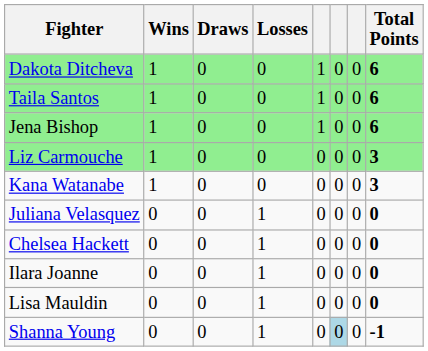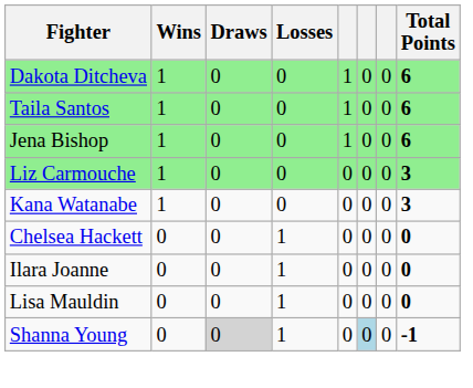 <table class="wikitable sortable">
 <tr>
 <th>Fighter</th>
 <th>Wins</th>
 <th>Draws</th>
 <th>Losses</th>
 <th></th>
 <th></th>
 <th></th>
 <th>Total<br> Points</th>
 </tr>
 <tr style="background:#90EE90;">
 <td> <a href='#'>Dakota Ditcheva</a></td>
 <td>1</td>
 <td>0</td>
 <td>0</td>
 <td>1</td>
 <td>0</td>
 <td>0</td>
 <td><strong>6</strong></td>
 </tr>
 <tr style="background:#90EE90;">
 <td> <a href='#'>Taila Santos</a></td>
 <td>1</td>
 <td>0</td>
 <td>0</td>
 <td>1</td>
 <td>0</td>
 <td>0</td>
 <td><strong>6</strong></td>
 </tr>
 <tr style="background:#90EE90;">
 <td> Jena Bishop</td>
 <td>1</td>
 <td>0</td>
 <td>0</td>
 <td>1</td>
 <td>0</td>
 <td>0</td>
 <td><strong>6</strong></td>
 </tr>
 <tr style="background:#90EE90;">
 <td> <a href='#'>Liz Carmouche</a></td>
 <td>1</td>
 <td>0</td>
 <td>0</td>
 <td>0</td>
 <td>0</td>
 <td>0</td>
 <td><strong>3</strong></td>
 </tr>
 <tr>
 <td> <a href='#'>Kana Watanabe</a></td>
 <td>1</td>
 <td>0</td>
 <td>0</td>
 <td>0</td>
 <td>0</td>
 <td>0</td>
 <td><strong>3</strong></td>
 </tr>
 <tr>
-<td> <a href='#'>Juliana Velasquez</a></td>
-<td>0</td>
-<td>0</td>
-<td>1</td>
-<td>0</td>
-<td>0</td>
-<td>0</td>
-<td><strong>0</strong></td>
-</tr>
-<tr>
 <td> <a href='#'>Chelsea Hackett</a></td>
 <td>0</td>
 <td>0</td>
 <td>1</td>
 <td>0</td>
 <td>0</td>
 <td>0</td>
 <td><strong>0</strong></td>
 </tr>
 <tr>
 <td> Ilara Joanne</td>
 <td>0</td>
 <td>0</td>
 <td>1</td>
 <td>0</td>
 <td>0</td>
 <td>0</td>
 <td><strong>0</strong></td>
 </tr>
 <tr>
 <td> Lisa Mauldin</td>
 <td>0</td>
 <td>0</td>
 <td>1</td>
 <td>0</td>
 <td>0</td>
 <td>0</td>
 <td><strong>0</strong></td>
 </tr>
 <tr>
 <td> <a href='#'>Shanna Young</a></td>
 <td>0</td>
-<td>0</td>
+<td style="background: lightgrey;">0</td>
 <td>1</td>
 <td>0</td>
 <td style="background: lightblue;">0</td>
 <td>0</td>
 <td><strong>-1</strong></td>
 </tr>
 </table>
